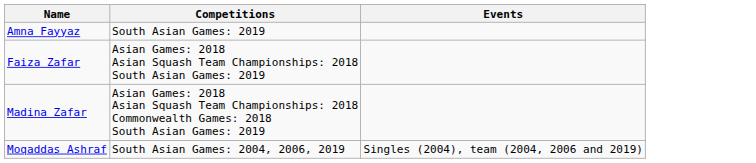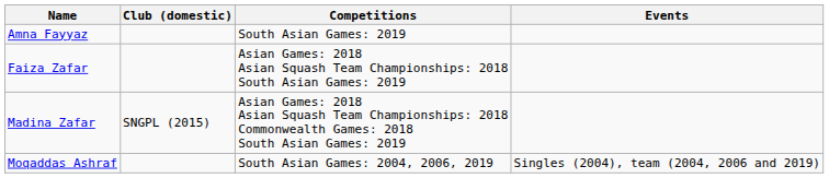 <table class="wikitable sortable">
 <tr>
 <th>Name</th>
+<th>Club (domestic)</th>
 <th>Competitions</th>
 <th>Events</th>
 </tr>
 <tr>
 <td><a href='#'>Amna Fayyaz</a></td>
+<td></td>
 <td>South Asian Games: 2019</td>
 <td></td>
 </tr>
 <tr>
 <td><a href='#'>Faiza Zafar</a></td>
+<td></td>
 <td>Asian Games: 2018 <br>Asian Squash Team Championships: 2018 <br>South Asian Games: 2019</td>
 <td></td>
 </tr>
 <tr>
 <td><a href='#'>Madina Zafar</a></td>
+<td>SNGPL (2015)</td>
 <td>Asian Games: 2018 <br>Asian Squash Team Championships: 2018 <br>Commonwealth Games: 2018 <br>South Asian Games: 2019</td>
 <td></td>
 </tr>
 <tr>
 <td><a href='#'>Moqaddas Ashraf</a></td>
+<td></td>
 <td>South Asian Games: 2004, 2006, 2019</td>
 <td>Singles (2004), team (2004, 2006 and 2019)</td>
 </tr>
 </table>
